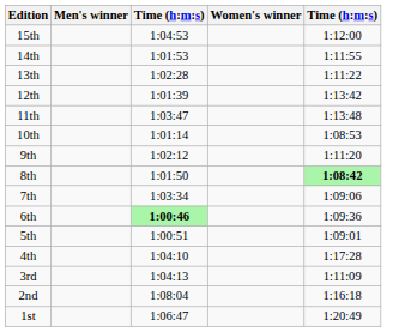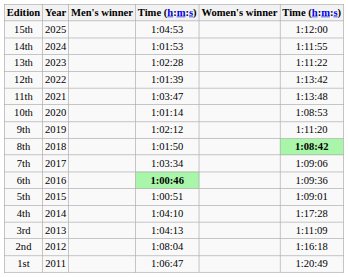 <table class="wikitable sortable" style="text-align:center">
 <tr>
 <th class=unsortable>Edition</th>
+<th>Year</th>
 <th class=unsortable>Men's winner</th>
 <th>Time (<a href='#'>h</a>:<a href='#'>m</a>:<a href='#'>s</a>)</th>
 <th class=unsortable>Women's winner</th>
 <th>Time (<a href='#'>h</a>:<a href='#'>m</a>:<a href='#'>s</a>)</th>
 </tr>
 <tr>
 <td>15th</td>
+<td>2025</td>
 <td align=left></td>
 <td>1:04:53</td>
 <td align=left></td>
 <td>1:12:00</td>
 </tr>
 <tr>
 <td>14th</td>
+<td>2024</td>
 <td align=left></td>
 <td>1:01:53</td>
 <td align=left></td>
 <td>1:11:55</td>
 </tr>
 <tr>
 <td>13th</td>
+<td>2023</td>
 <td align=left></td>
 <td>1:02:28</td>
 <td align=left></td>
 <td>1:11:22</td>
 </tr>
 <tr>
 <td>12th</td>
+<td>2022</td>
 <td align=left></td>
 <td>1:01:39</td>
 <td align=left></td>
 <td>1:13:42</td>
 </tr>
 <tr>
 <td>11th</td>
+<td>2021</td>
 <td align=left></td>
 <td>1:03:47</td>
 <td align=left></td>
 <td>1:13:48</td>
 </tr>
 <tr>
 <td>10th</td>
+<td>2020</td>
 <td align=left></td>
 <td>1:01:14</td>
 <td align=left></td>
 <td>1:08:53</td>
 </tr>
 <tr>
 <td>9th</td>
+<td>2019</td>
 <td align=left></td>
 <td>1:02:12</td>
 <td align=left></td>
 <td>1:11:20</td>
 </tr>
 <tr>
 <td>8th</td>
+<td>2018</td>
 <td align=left></td>
 <td>1:01:50</td>
 <td align=left></td>
 <td bgcolor=#A9F5A9><strong>1:08:42</strong></td>
 </tr>
 <tr>
 <td>7th</td>
+<td>2017</td>
 <td align=left></td>
 <td>1:03:34</td>
 <td align=left></td>
 <td>1:09:06</td>
 </tr>
 <tr>
 <td>6th</td>
+<td>2016</td>
 <td align=left></td>
 <td bgcolor=#A9F5A9><strong>1:00:46</strong></td>
 <td align=left></td>
 <td>1:09:36</td>
 </tr>
 <tr>
 <td>5th</td>
+<td>2015</td>
 <td align=left></td>
 <td>1:00:51</td>
 <td align=left></td>
 <td>1:09:01</td>
 </tr>
 <tr>
 <td>4th</td>
+<td>2014</td>
 <td align=left></td>
 <td>1:04:10</td>
 <td align=left></td>
 <td>1:17:28</td>
 </tr>
 <tr>
 <td>3rd</td>
+<td>2013</td>
 <td align=left></td>
 <td>1:04:13</td>
 <td align=left></td>
 <td>1:11:09</td>
 </tr>
 <tr>
 <td>2nd</td>
+<td>2012</td>
 <td align=left></td>
 <td>1:08:04</td>
 <td align=left></td>
 <td>1:16:18</td>
 </tr>
 <tr>
 <td>1st</td>
+<td>2011</td>
 <td align=left></td>
 <td>1:06:47</td>
 <td align=left></td>
 <td>1:20:49</td>
 </tr>
 </table>
